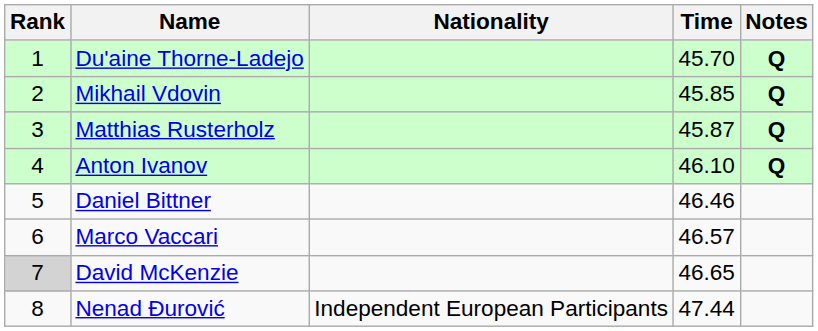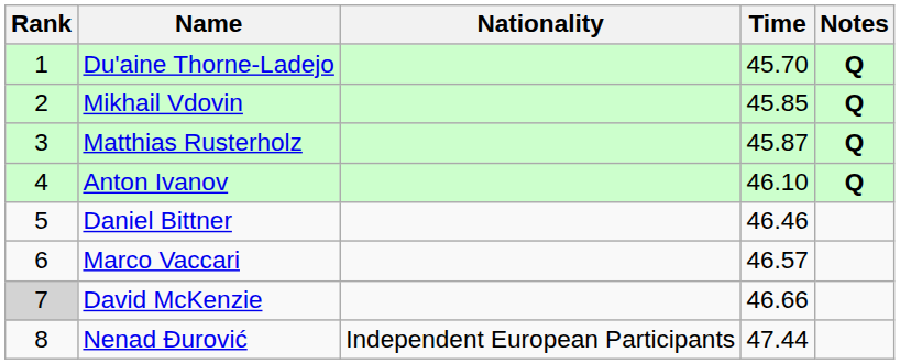 <table class="wikitable sortable" style="text-align:center">
 <tr>
 <th>Rank</th>
 <th>Name</th>
 <th>Nationality</th>
 <th>Time</th>
 <th>Notes</th>
 </tr>
 <tr bgcolor=ccffcc>
 <td>1</td>
 <td align=left><a href='#'>Du'aine Thorne-Ladejo</a></td>
 <td align=left></td>
 <td>45.70</td>
 <td><strong>Q</strong></td>
 </tr>
 <tr bgcolor=ccffcc>
 <td>2</td>
 <td align=left><a href='#'>Mikhail Vdovin</a></td>
 <td align=left></td>
 <td>45.85</td>
 <td><strong>Q</strong></td>
 </tr>
 <tr bgcolor=ccffcc>
 <td>3</td>
 <td align=left><a href='#'>Matthias Rusterholz</a></td>
 <td align=left></td>
 <td>45.87</td>
 <td><strong>Q</strong></td>
 </tr>
 <tr bgcolor=ccffcc>
 <td>4</td>
 <td align=left><a href='#'>Anton Ivanov</a></td>
 <td align=left></td>
 <td>46.10</td>
 <td><strong>Q</strong></td>
 </tr>
 <tr>
 <td>5</td>
 <td align=left><a href='#'>Daniel Bittner</a></td>
 <td align=left></td>
 <td>46.46</td>
 <td></td>
 </tr>
 <tr>
 <td>6</td>
 <td align=left><a href='#'>Marco Vaccari</a></td>
 <td align=left></td>
 <td>46.57</td>
 <td></td>
 </tr>
 <tr>
 <td style="background: lightgrey;">7</td>
 <td align=left><a href='#'>David McKenzie</a></td>
 <td align=left></td>
-<td>46.65</td>
+<td>46.66</td>
 <td></td>
 </tr>
 <tr>
 <td>8</td>
 <td align=left><a href='#'>Nenad Đurović</a></td>
 <td align=left>Independent European Participants</td>
 <td>47.44</td>
 <td></td>
 </tr>
 </table>
